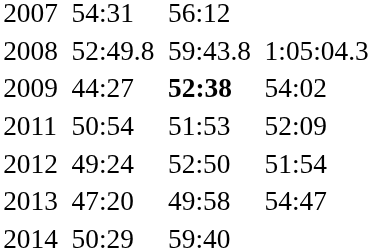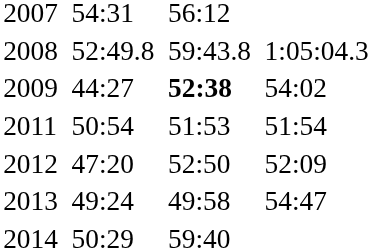 <table>
 <tr>
 <td>2007</td>
 <td></td>
 <td>54:31</td>
 <td></td>
 <td>56:12</td>
 <td></td>
 <td></td>
 </tr>
 <tr>
 <td>2008</td>
 <td></td>
 <td>52:49.8</td>
 <td></td>
 <td>59:43.8</td>
 <td></td>
 <td>1:05:04.3</td>
 </tr>
 <tr>
 <td>2009</td>
 <td></td>
 <td>44:27</td>
 <td></td>
 <td><strong>52:38</strong></td>
 <td></td>
 <td>54:02</td>
 </tr>
 <tr>
 <td>2011</td>
 <td></td>
 <td>50:54</td>
 <td></td>
 <td>51:53</td>
 <td></td>
-<td>52:09</td>
+<td>51:54</td>
 </tr>
 <tr>
 <td>2012</td>
 <td></td>
-<td>49:24</td>
+<td>47:20</td>
 <td></td>
 <td>52:50</td>
 <td></td>
-<td>51:54</td>
+<td>52:09</td>
 </tr>
 <tr>
 <td>2013</td>
 <td></td>
-<td>47:20</td>
+<td>49:24</td>
 <td></td>
 <td>49:58</td>
 <td></td>
 <td>54:47</td>
 </tr>
 <tr>
 <td>2014</td>
 <td></td>
 <td>50:29</td>
 <td></td>
 <td>59:40</td>
 <td></td>
 <td></td>
 </tr>
 </table>
